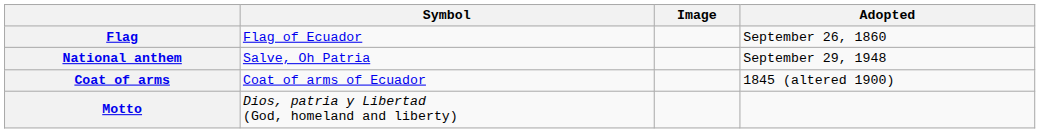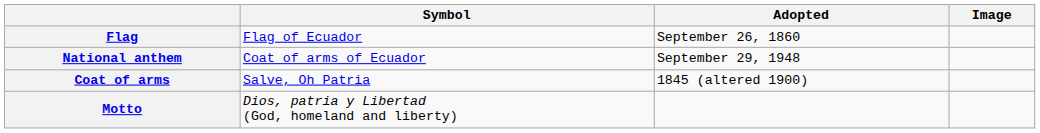 <table class="wikitable" style="width:80%;">
 <tr>
 <th></th>
 <th>Symbol</th>
+<th>Adopted</th>
 <th>Image</th>
-<th>Adopted</th>
 </tr>
 <tr>
 <th><a href='#'>Flag</a></th>
 <td><a href='#'>Flag of Ecuador</a></td>
+<td>September 26, 1860</td>
 <td></td>
-<td>September 26, 1860</td>
 </tr>
 <tr>
 <th><a href='#'>National anthem</a></th>
-<td><a href='#'>Salve, Oh Patria</a></td>
+<td><a href='#'>Coat of arms of Ecuador</a></td>
+<td>September 29, 1948</td>
 <td></td>
-<td>September 29, 1948</td>
 </tr>
 <tr>
 <th><a href='#'>Coat of arms</a></th>
-<td><a href='#'>Coat of arms of Ecuador</a></td>
+<td><a href='#'>Salve, Oh Patria</a></td>
+<td>1845 (altered 1900)</td>
 <td></td>
-<td>1845 (altered 1900)</td>
 </tr>
 <tr>
 <th><a href='#'>Motto</a></th>
 <td><em>Dios, patria y Libertad</em> <br>(God, homeland and liberty)</td>
 <td></td>
 <td></td>
 </tr>
 </table>
